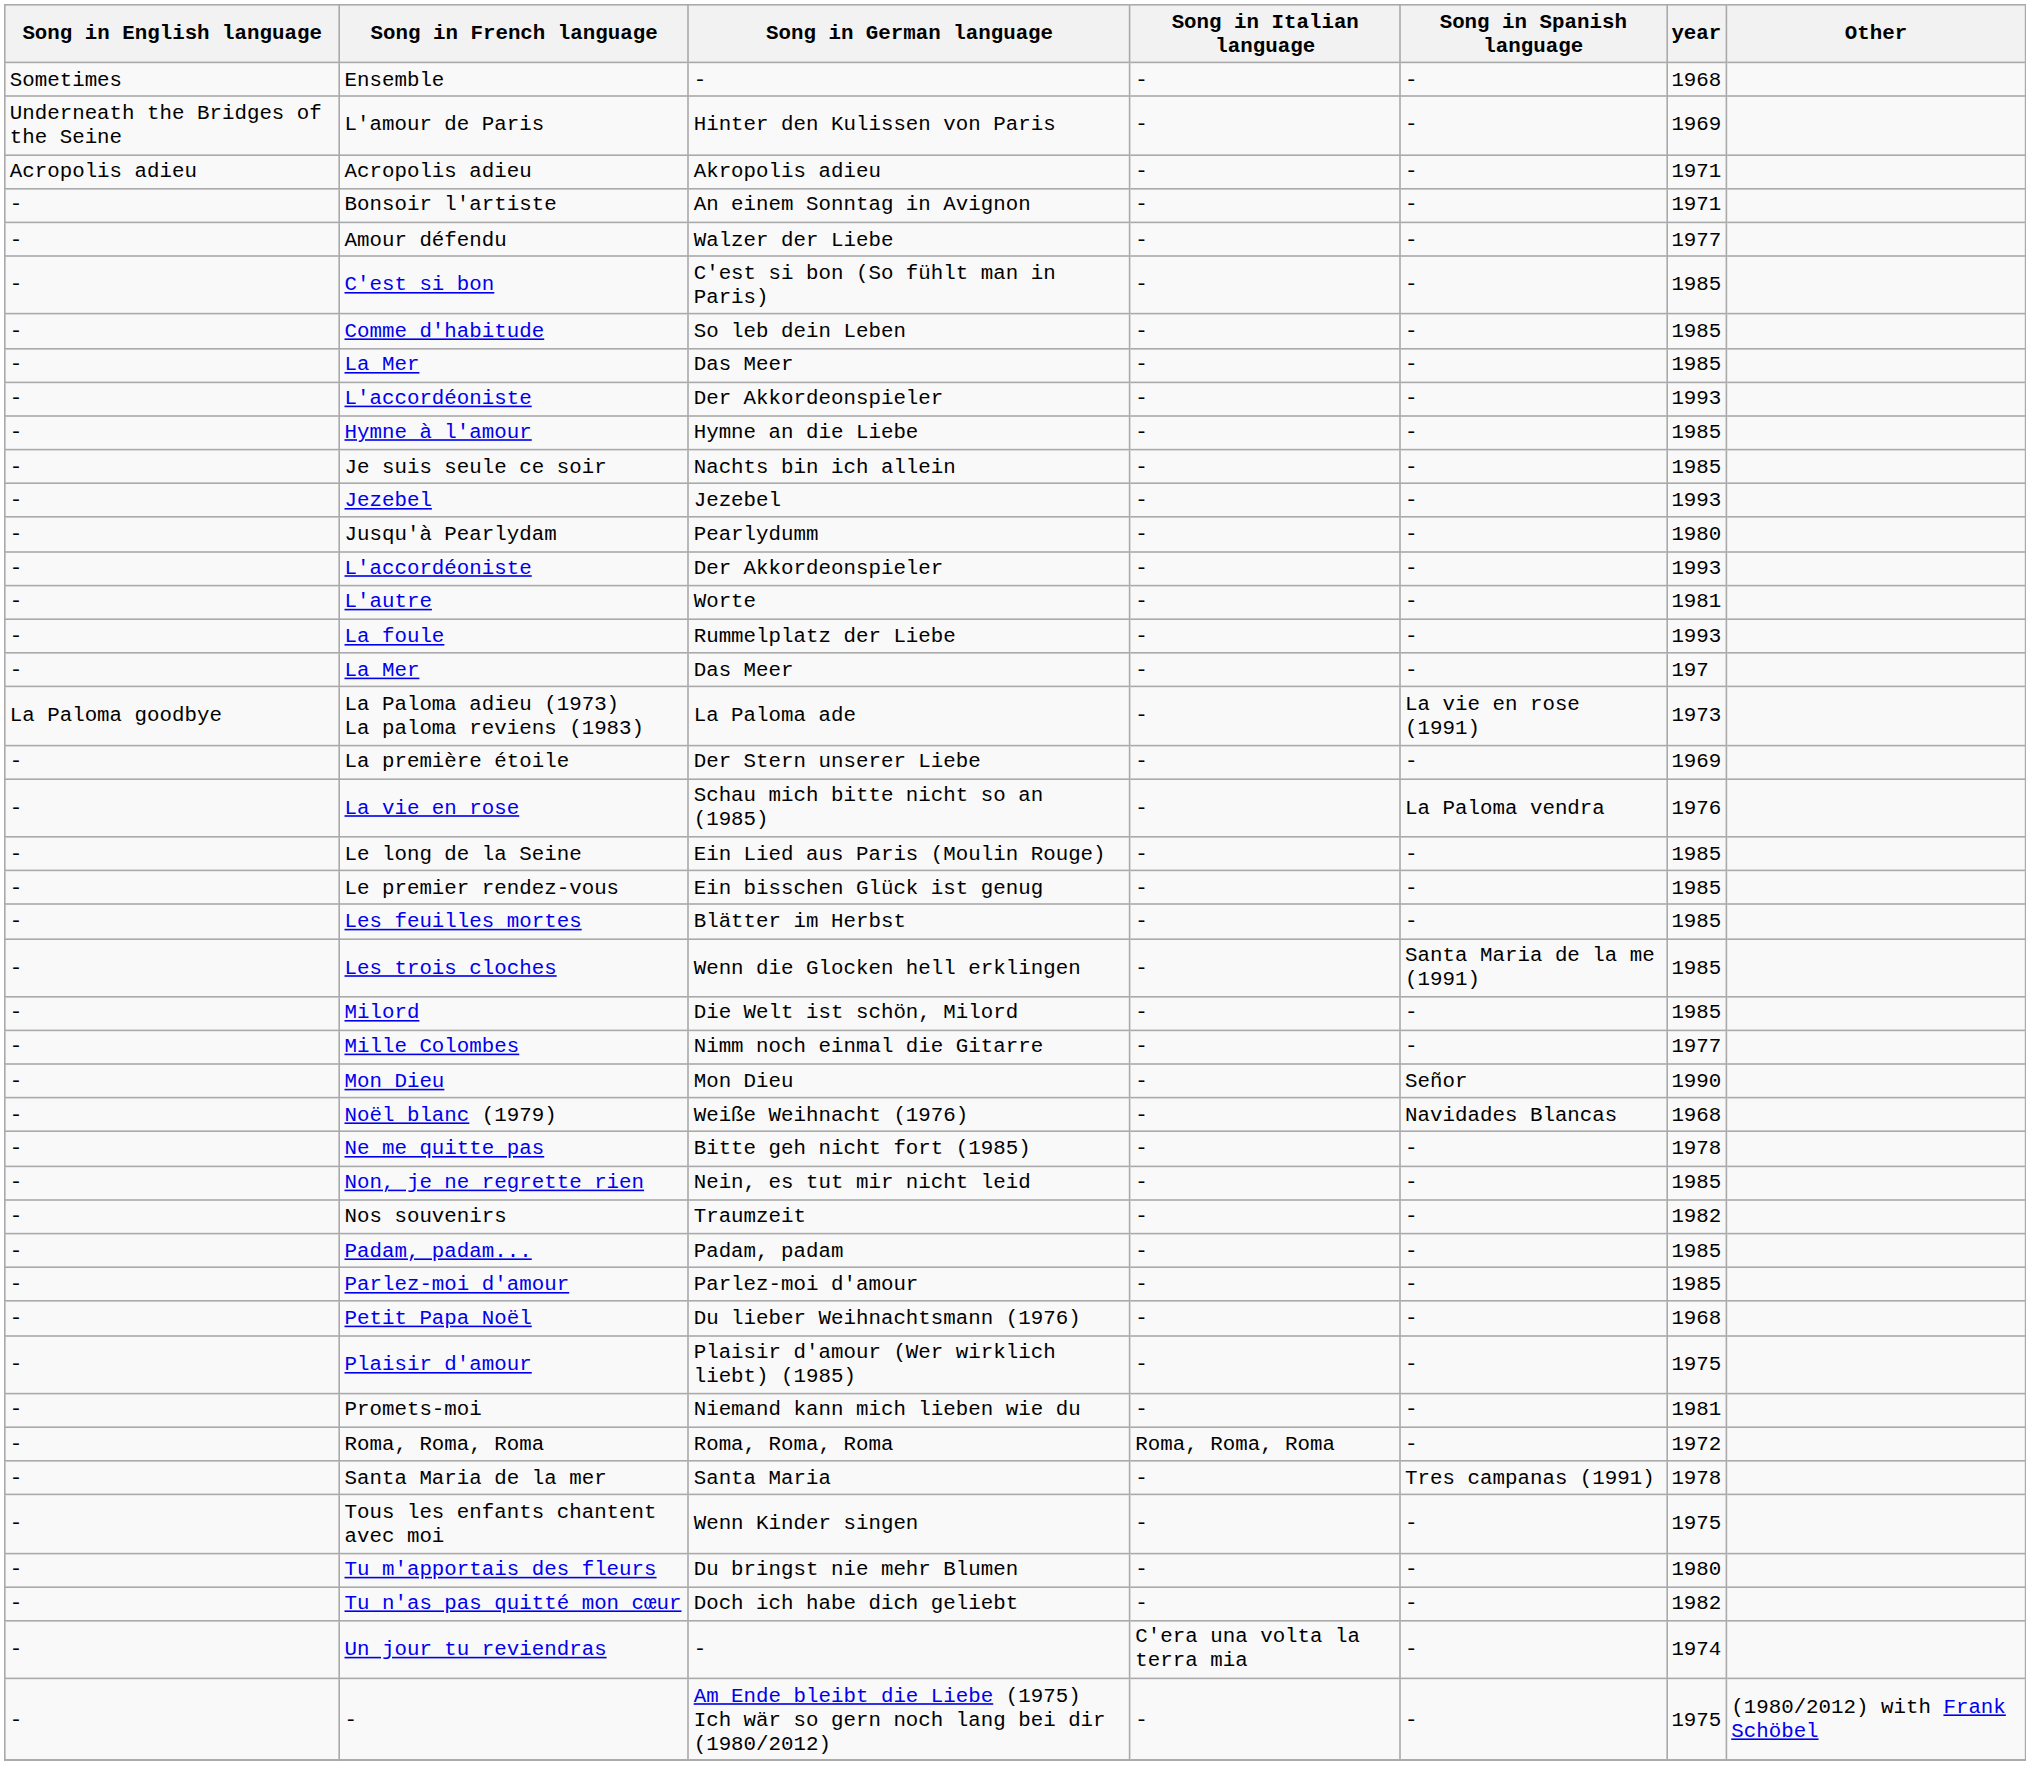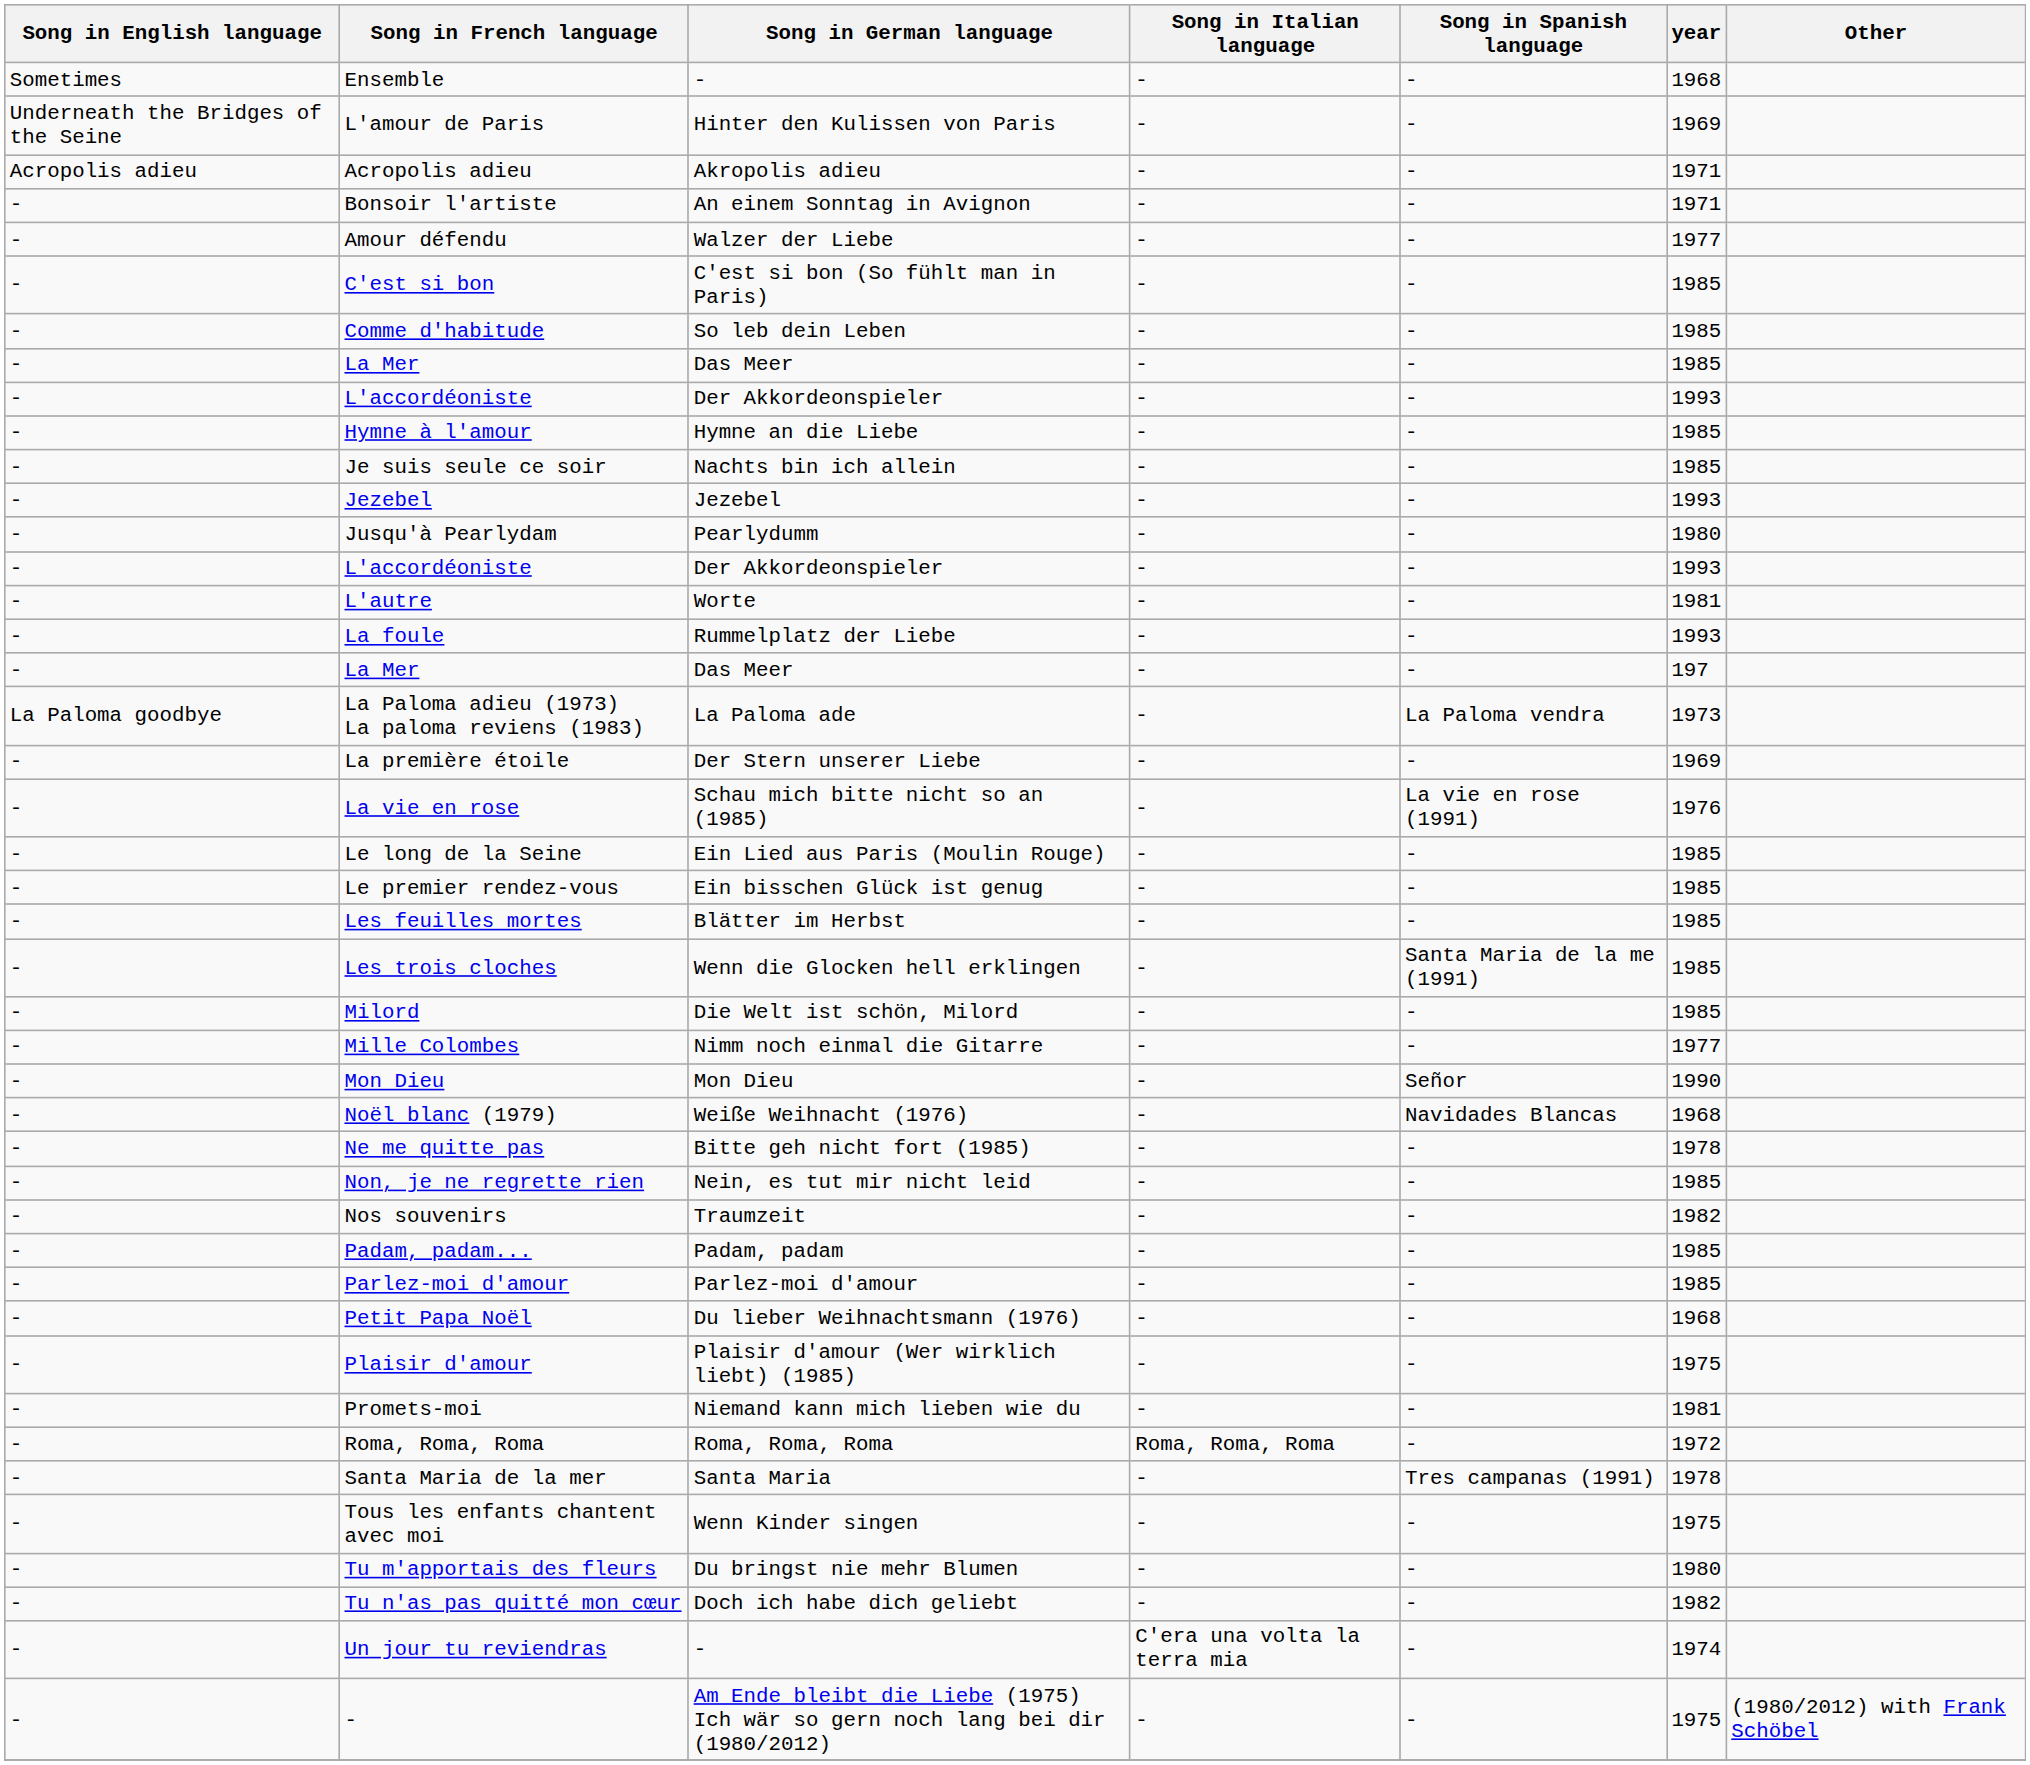 <table class="wikitable sortable" style="margin:0.5em auto; clear: both; text-align: left; width:100%">
 <tr>
 <th>Song in English language</th>
 <th>Song in French language</th>
 <th>Song in German language</th>
 <th>Song in Italian language</th>
 <th>Song in Spanish language</th>
 <th>year</th>
 <th>Other</th>
 </tr>
 <tr>
 <td>Sometimes</td>
 <td>Ensemble</td>
 <td>-</td>
 <td>-</td>
 <td>-</td>
 <td>1968</td>
 <td></td>
 </tr>
 <tr>
 <td>Underneath the Bridges of the Seine</td>
 <td>L'amour de Paris</td>
 <td>Hinter den Kulissen von Paris</td>
 <td>-</td>
 <td>-</td>
 <td>1969</td>
 <td></td>
 </tr>
 <tr>
 <td>Acropolis adieu</td>
 <td>Acropolis adieu</td>
 <td>Akropolis adieu</td>
 <td>-</td>
 <td>-</td>
 <td>1971</td>
 <td></td>
 </tr>
 <tr>
 <td>-</td>
 <td>Bonsoir l'artiste</td>
 <td>An einem Sonntag in Avignon</td>
 <td>-</td>
 <td>-</td>
 <td>1971</td>
 <td></td>
 </tr>
 <tr>
 <td>-</td>
 <td>Amour défendu</td>
 <td>Walzer der Liebe</td>
 <td>-</td>
 <td>-</td>
 <td>1977</td>
 <td></td>
 </tr>
 <tr>
 <td>-</td>
 <td><a href='#'>C'est si bon</a></td>
 <td>C'est si bon (So fühlt man in Paris)</td>
 <td>-</td>
 <td>-</td>
 <td>1985</td>
 <td></td>
 </tr>
 <tr>
 <td>-</td>
 <td><a href='#'>Comme d'habitude</a></td>
 <td>So leb dein Leben</td>
 <td>-</td>
 <td>-</td>
 <td>1985</td>
 <td></td>
 </tr>
 <tr>
 <td>-</td>
 <td><a href='#'>La Mer</a></td>
 <td>Das Meer</td>
 <td>-</td>
 <td>-</td>
 <td>1985</td>
 <td></td>
 </tr>
 <tr>
 <td>-</td>
 <td><a href='#'>L'accordéoniste</a></td>
 <td>Der Akkordeonspieler</td>
 <td>-</td>
 <td>-</td>
 <td>1993</td>
 <td></td>
 </tr>
 <tr>
 <td>-</td>
 <td><a href='#'>Hymne à l'amour</a></td>
 <td>Hymne an die Liebe</td>
 <td>-</td>
 <td>-</td>
 <td>1985</td>
 <td></td>
 </tr>
 <tr>
 <td>-</td>
 <td>Je suis seule ce soir</td>
 <td>Nachts bin ich allein</td>
 <td>-</td>
 <td>-</td>
 <td>1985</td>
 <td></td>
 </tr>
 <tr>
 <td>-</td>
 <td><a href='#'>Jezebel</a></td>
 <td>Jezebel</td>
 <td>-</td>
 <td>-</td>
 <td>1993</td>
 <td></td>
 </tr>
 <tr>
 <td>-</td>
 <td>Jusqu'à Pearlydam</td>
 <td>Pearlydumm</td>
 <td>-</td>
 <td>-</td>
 <td>1980</td>
 <td></td>
 </tr>
 <tr>
 <td>-</td>
 <td><a href='#'>L'accordéoniste</a></td>
 <td>Der Akkordeonspieler</td>
 <td>-</td>
 <td>-</td>
 <td>1993</td>
 <td></td>
 </tr>
 <tr>
 <td>-</td>
 <td><a href='#'>L'autre</a></td>
 <td>Worte</td>
 <td>-</td>
 <td>-</td>
 <td>1981</td>
 <td></td>
 </tr>
 <tr>
 <td>-</td>
 <td><a href='#'>La foule</a></td>
 <td>Rummelplatz der Liebe</td>
 <td>-</td>
 <td>-</td>
 <td>1993</td>
 <td></td>
 </tr>
 <tr>
 <td>-</td>
 <td><a href='#'>La Mer</a></td>
 <td>Das Meer</td>
 <td>-</td>
 <td>-</td>
 <td>197</td>
 <td></td>
 </tr>
 <tr>
 <td>La Paloma goodbye</td>
 <td>La Paloma adieu (1973) <br>La paloma reviens (1983)</td>
 <td>La Paloma ade</td>
 <td>-</td>
-<td>La vie en rose (1991)</td>
+<td>La Paloma vendra</td>
 <td>1973</td>
 <td></td>
 </tr>
 <tr>
 <td>-</td>
 <td>La première étoile</td>
 <td>Der Stern unserer Liebe</td>
 <td>-</td>
 <td>-</td>
 <td>1969</td>
 <td></td>
 </tr>
 <tr>
 <td>-</td>
 <td><a href='#'>La vie en rose</a></td>
 <td>Schau mich bitte nicht so an (1985)</td>
 <td>-</td>
-<td>La Paloma vendra</td>
+<td>La vie en rose (1991)</td>
 <td>1976</td>
 <td></td>
 </tr>
 <tr>
 <td>-</td>
 <td>Le long de la Seine</td>
 <td>Ein Lied aus Paris (Moulin Rouge)</td>
 <td>-</td>
 <td>-</td>
 <td>1985</td>
 <td></td>
 </tr>
 <tr>
 <td>-</td>
 <td>Le premier rendez-vous</td>
 <td>Ein bisschen Glück ist genug</td>
 <td>-</td>
 <td>-</td>
 <td>1985</td>
 <td></td>
 </tr>
 <tr>
 <td>-</td>
 <td><a href='#'>Les feuilles mortes</a></td>
 <td>Blätter im Herbst</td>
 <td>-</td>
 <td>-</td>
 <td>1985</td>
 <td></td>
 </tr>
 <tr>
 <td>-</td>
 <td><a href='#'>Les trois cloches</a></td>
 <td>Wenn die Glocken hell erklingen</td>
 <td>-</td>
 <td>Santa Maria de la me (1991)</td>
 <td>1985</td>
 <td></td>
 </tr>
 <tr>
 <td>-</td>
 <td><a href='#'>Milord</a></td>
 <td>Die Welt ist schön, Milord</td>
 <td>-</td>
 <td>-</td>
 <td>1985</td>
 <td></td>
 </tr>
 <tr>
 <td>-</td>
 <td><a href='#'>Mille Colombes</a></td>
 <td>Nimm noch einmal die Gitarre</td>
 <td>-</td>
 <td>-</td>
 <td>1977</td>
 <td></td>
 </tr>
 <tr>
 <td>-</td>
 <td><a href='#'>Mon Dieu</a></td>
 <td>Mon Dieu</td>
 <td>-</td>
 <td>Señor</td>
 <td>1990</td>
 <td></td>
 </tr>
 <tr>
 <td>-</td>
 <td><a href='#'>Noël blanc</a> (1979)</td>
 <td>Weiße Weihnacht (1976)</td>
 <td>-</td>
 <td>Navidades Blancas</td>
 <td>1968</td>
 <td></td>
 </tr>
 <tr>
 <td>-</td>
 <td><a href='#'>Ne me quitte pas</a></td>
 <td>Bitte geh nicht fort (1985)</td>
 <td>-</td>
 <td>-</td>
 <td>1978</td>
 <td></td>
 </tr>
 <tr>
 <td>-</td>
 <td><a href='#'>Non, je ne regrette rien</a></td>
 <td>Nein, es tut mir nicht leid</td>
 <td>-</td>
 <td>-</td>
 <td>1985</td>
 <td></td>
 </tr>
 <tr>
 <td>-</td>
 <td>Nos souvenirs</td>
 <td>Traumzeit</td>
 <td>-</td>
 <td>-</td>
 <td>1982</td>
 <td></td>
 </tr>
 <tr>
 <td>-</td>
 <td><a href='#'>Padam, padam...</a></td>
 <td>Padam, padam</td>
 <td>-</td>
 <td>-</td>
 <td>1985</td>
 <td></td>
 </tr>
 <tr>
 <td>-</td>
 <td><a href='#'>Parlez-moi d'amour</a></td>
 <td>Parlez-moi d'amour</td>
 <td>-</td>
 <td>-</td>
 <td>1985</td>
 <td></td>
 </tr>
 <tr>
 <td>-</td>
 <td><a href='#'>Petit Papa Noël</a></td>
 <td>Du lieber Weihnachtsmann (1976)</td>
 <td>-</td>
 <td>-</td>
 <td>1968</td>
 <td></td>
 </tr>
 <tr>
 <td>-</td>
 <td><a href='#'>Plaisir d'amour</a></td>
 <td>Plaisir d'amour (Wer wirklich liebt) (1985)</td>
 <td>-</td>
 <td>-</td>
 <td>1975</td>
 <td></td>
 </tr>
 <tr>
 <td>-</td>
 <td>Promets-moi</td>
 <td>Niemand kann mich lieben wie du</td>
 <td>-</td>
 <td>-</td>
 <td>1981</td>
 <td></td>
 </tr>
 <tr>
 <td>-</td>
 <td>Roma, Roma, Roma</td>
 <td>Roma, Roma, Roma</td>
 <td>Roma, Roma, Roma</td>
 <td>-</td>
 <td>1972</td>
 <td></td>
 </tr>
 <tr>
 <td>-</td>
 <td>Santa Maria de la mer</td>
 <td>Santa Maria</td>
 <td>-</td>
 <td>Tres campanas (1991)</td>
 <td>1978</td>
 <td></td>
 </tr>
 <tr>
 <td>-</td>
 <td>Tous les enfants chantent avec moi</td>
 <td>Wenn Kinder singen</td>
 <td>-</td>
 <td>-</td>
 <td>1975</td>
 <td></td>
 </tr>
 <tr>
 <td>-</td>
 <td><a href='#'>Tu m'apportais des fleurs</a></td>
 <td>Du bringst nie mehr Blumen</td>
 <td>-</td>
 <td>-</td>
 <td>1980</td>
 <td></td>
 </tr>
 <tr>
 <td>-</td>
 <td><a href='#'>Tu n'as pas quitté mon cœur</a></td>
 <td>Doch ich habe dich geliebt</td>
 <td>-</td>
 <td>-</td>
 <td>1982</td>
 <td></td>
 </tr>
 <tr>
 <td>-</td>
 <td><a href='#'>Un jour tu reviendras</a></td>
 <td>-</td>
 <td>C'era una volta la terra mia</td>
 <td>-</td>
 <td>1974</td>
 <td></td>
 </tr>
 <tr>
 <td>-</td>
 <td>-</td>
 <td><a href='#'>Am Ende bleibt die Liebe</a> (1975) <br>Ich wär so gern noch lang bei dir (1980/2012)</td>
 <td>-</td>
 <td>-</td>
 <td>1975</td>
 <td>(1980/2012) with <a href='#'>Frank Schöbel</a></td>
 </tr>
 <tr>
 </tr>
 </table>
